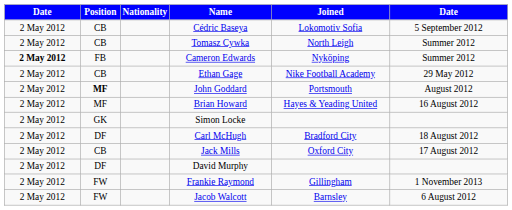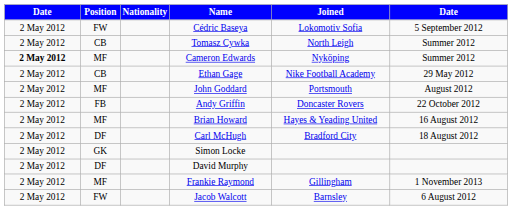 <table class="wikitable"  style="text-align:center; font-size:90%; ">
 <tr>
 <th style="background:#00f; color:white; width:110px;">Date</th>
 <th style="background:#00f; color:white; width:55px;">Position</th>
 <th style="background:#00f; color:white; width:55px;">Nationality</th>
 <th style="background:#00f; color:white; width:150px;">Name</th>
 <th style="background:#00f; color:white; width:175px;">Joined</th>
 <th style="background:#00f; color:white; width:175px;">Date</th>
 </tr>
 <tr>
 <td>2 May 2012</td>
-<td>CB</td>
+<td>FW</td>
 <td></td>
 <td><a href='#'>Cédric Baseya</a></td>
 <td> <a href='#'>Lokomotiv Sofia</a></td>
 <td>5 September 2012</td>
 </tr>
 <tr>
 <td>2 May 2012</td>
 <td>CB</td>
 <td></td>
 <td><a href='#'>Tomasz Cywka</a></td>
 <td><a href='#'>North Leigh</a></td>
 <td>Summer 2012</td>
 </tr>
 <tr>
 <td><strong>2 May 2012</strong></td>
-<td>FB</td>
+<td>MF</td>
 <td></td>
 <td><a href='#'>Cameron Edwards</a></td>
 <td> <a href='#'>Nyköping</a></td>
 <td>Summer 2012</td>
 </tr>
 <tr>
 <td>2 May 2012</td>
 <td>CB</td>
 <td></td>
 <td><a href='#'>Ethan Gage</a></td>
 <td><a href='#'>Nike Football Academy</a></td>
 <td>29 May 2012</td>
 </tr>
 <tr>
 <td>2 May 2012</td>
-<td><strong>MF</strong></td>
+<td>MF</td>
 <td></td>
 <td><a href='#'>John Goddard</a></td>
 <td><a href='#'>Portsmouth</a></td>
 <td>August 2012</td>
+</tr>
+<tr>
+<td>2 May 2012</td>
+<td>FB</td>
+<td></td>
+<td><a href='#'>Andy Griffin</a></td>
+<td><a href='#'>Doncaster Rovers</a></td>
+<td>22 October 2012</td>
 </tr>
 <tr>
 <td>2 May 2012</td>
 <td>MF</td>
 <td></td>
 <td><a href='#'>Brian Howard</a></td>
 <td><a href='#'>Hayes & Yeading United</a></td>
 <td>16 August 2012</td>
+</tr>
+<tr>
+<td>2 May 2012</td>
+<td>DF</td>
+<td></td>
+<td><a href='#'>Carl McHugh</a></td>
+<td><a href='#'>Bradford City</a></td>
+<td>18 August 2012</td>
 </tr>
 <tr>
 <td>2 May 2012</td>
 <td>GK</td>
 <td></td>
 <td>Simon Locke</td>
 <td></td>
 <td></td>
 </tr>
 <tr>
 <td>2 May 2012</td>
 <td>DF</td>
 <td></td>
-<td><a href='#'>Carl McHugh</a></td>
-<td><a href='#'>Bradford City</a></td>
-<td>18 August 2012</td>
-</tr>
-<tr>
-<td>2 May 2012</td>
-<td>CB</td>
-<td></td>
-<td><a href='#'>Jack Mills</a></td>
-<td><a href='#'>Oxford City</a></td>
-<td>17 August 2012</td>
-</tr>
-<tr>
-<td>2 May 2012</td>
-<td>DF</td>
-<td></td>
 <td>David Murphy</td>
 <td></td>
 <td></td>
 </tr>
 <tr>
 <td>2 May 2012</td>
-<td>FW</td>
+<td>MF</td>
 <td></td>
 <td><a href='#'>Frankie Raymond</a></td>
 <td><a href='#'>Gillingham</a></td>
 <td>1 November 2013</td>
 </tr>
 <tr>
 <td>2 May 2012</td>
 <td>FW</td>
 <td></td>
 <td><a href='#'>Jacob Walcott</a></td>
 <td><a href='#'>Barnsley</a></td>
 <td>6 August 2012</td>
 </tr>
 </table>
